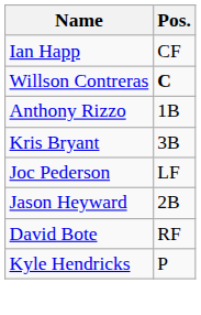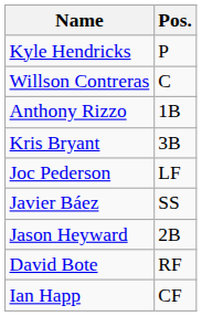 <table class="wikitable">
 <tr>
 <th>Name</th>
 <th>Pos.</th>
 </tr>
 <tr>
-<td><a href='#'>Ian Happ</a></td>
-<td>CF</td>
+<td><a href='#'>Kyle Hendricks</a></td>
+<td>P</td>
 </tr>
 <tr>
 <td><a href='#'>Willson Contreras</a></td>
-<td><strong>C</strong></td>
+<td>C</td>
 </tr>
 <tr>
 <td><a href='#'>Anthony Rizzo</a></td>
 <td>1B</td>
 </tr>
 <tr>
 <td><a href='#'>Kris Bryant</a></td>
 <td>3B</td>
 </tr>
 <tr>
 <td><a href='#'>Joc Pederson</a></td>
 <td>LF</td>
 </tr>
 <tr>
+<td><a href='#'>Javier Báez</a></td>
+<td>SS</td>
+</tr>
+<tr>
 <td><a href='#'>Jason Heyward</a></td>
 <td>2B</td>
 </tr>
 <tr>
 <td><a href='#'>David Bote</a></td>
 <td>RF</td>
 </tr>
 <tr>
-<td><a href='#'>Kyle Hendricks</a></td>
-<td>P</td>
+<td><a href='#'>Ian Happ</a></td>
+<td>CF</td>
 </tr>
 </table>
